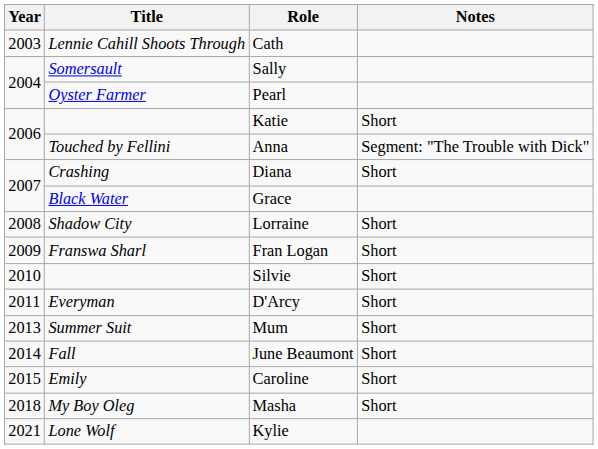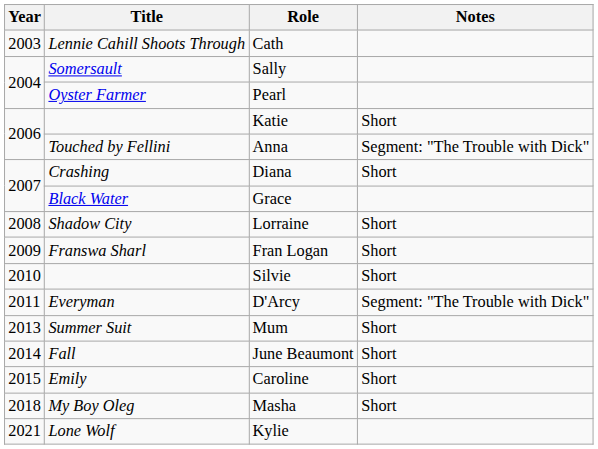 <table class="wikitable sortable">
 <tr>
 <th>Year</th>
 <th>Title</th>
 <th>Role</th>
 <th class="unsortable">Notes</th>
 </tr>
 <tr>
 <td>2003</td>
 <td><em>Lennie Cahill Shoots Through</em></td>
 <td>Cath</td>
 <td></td>
 </tr>
 <tr>
 <td rowspan="2">2004</td>
 <td><em><a href='#'>Somersault</a></em></td>
 <td>Sally</td>
 <td></td>
 </tr>
 <tr>
 <td><em><a href='#'>Oyster Farmer</a></em></td>
 <td>Pearl</td>
 <td></td>
 </tr>
 <tr>
 <td rowspan="2">2006</td>
 <td><em></em></td>
 <td>Katie</td>
 <td>Short</td>
 </tr>
 <tr>
 <td><em>Touched by Fellini</em></td>
 <td>Anna</td>
 <td>Segment: "The Trouble with Dick"</td>
 </tr>
 <tr>
 <td rowspan="2">2007</td>
 <td><em>Crashing</em></td>
 <td>Diana</td>
 <td>Short</td>
 </tr>
 <tr>
 <td><em><a href='#'>Black Water</a></em></td>
 <td>Grace</td>
 <td></td>
 </tr>
 <tr>
 <td>2008</td>
 <td><em>Shadow City</em></td>
 <td>Lorraine</td>
 <td>Short</td>
 </tr>
 <tr>
 <td>2009</td>
 <td><em>Franswa Sharl</em></td>
 <td>Fran Logan</td>
 <td>Short</td>
 </tr>
 <tr>
 <td>2010</td>
 <td><em></em></td>
 <td>Silvie</td>
 <td>Short</td>
 </tr>
 <tr>
 <td>2011</td>
 <td><em>Everyman</em></td>
 <td>D'Arcy</td>
-<td>Short</td>
+<td>Segment: "The Trouble with Dick"</td>
 </tr>
 <tr>
 <td>2013</td>
 <td><em>Summer Suit</em></td>
 <td>Mum</td>
 <td>Short</td>
 </tr>
 <tr>
 <td>2014</td>
 <td><em>Fall</em></td>
 <td>June Beaumont</td>
 <td>Short</td>
 </tr>
 <tr>
 <td>2015</td>
 <td><em>Emily</em></td>
 <td>Caroline</td>
 <td>Short</td>
 </tr>
 <tr>
 <td>2018</td>
 <td><em>My Boy Oleg</em></td>
 <td>Masha</td>
 <td>Short</td>
 </tr>
 <tr>
 <td>2021</td>
 <td><em>Lone Wolf</em></td>
 <td>Kylie</td>
 <td></td>
 </tr>
 </table>
